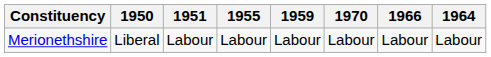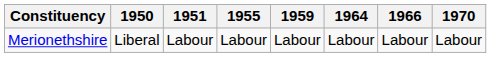 <table class="wikitable sortable">
 <tr>
 <th>Constituency</th>
 <th>1950</th>
 <th>1951</th>
 <th>1955</th>
 <th>1959</th>
+<th>1964</th>
+<th>1966</th>
 <th>1970</th>
-<th>1966</th>
-<th>1964</th>
 </tr>
 <tr>
 <td><a href='#'>Merionethshire</a></td>
 <td bgcolor=>Liberal</td>
 <td bgcolor=>Labour</td>
 <td bgcolor=>Labour</td>
 <td bgcolor=>Labour</td>
 <td bgcolor=>Labour</td>
 <td bgcolor=>Labour</td>
 <td bgcolor=>Labour</td>
 </tr>
 </table>
